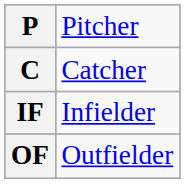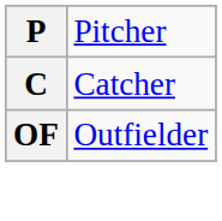 <table class="wikitable">
 <tr>
 <th scope="row">P</th>
 <td><a href='#'>Pitcher</a></td>
 </tr>
 <tr>
 <th scope="row">C</th>
 <td><a href='#'>Catcher</a></td>
 </tr>
 <tr>
-<th scope="row">IF</th>
-<td><a href='#'>Infielder</a></td>
-</tr>
-<tr>
 <th scope="row">OF</th>
 <td><a href='#'>Outfielder</a></td>
 </tr>
 </table>
